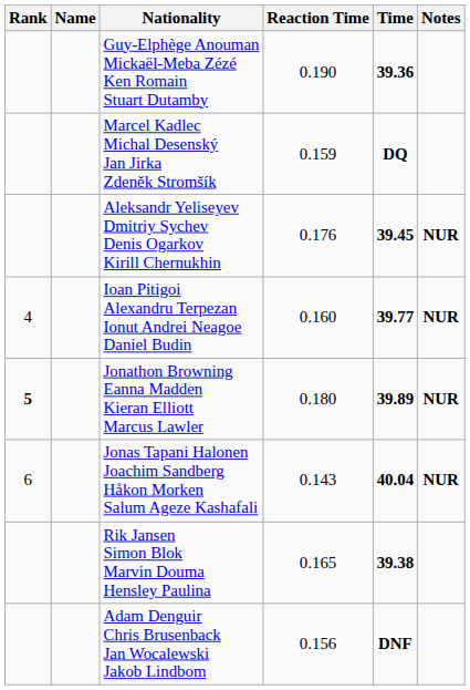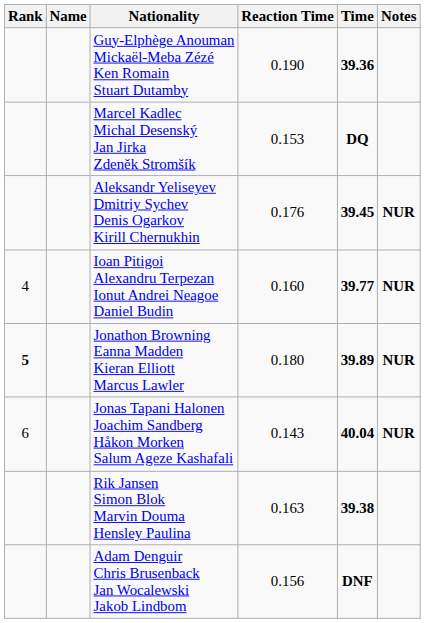 <table class="wikitable sortable" style="text-align:center">
 <tr>
 <th>Rank</th>
 <th>Name</th>
 <th>Nationality</th>
 <th>Reaction Time</th>
 <th>Time</th>
 <th>Notes</th>
 </tr>
 <tr>
 <td></td>
 <td align=left></td>
 <td align=left><a href='#'>Guy-Elphège Anouman</a><br><a href='#'>Mickaël-Meba Zézé</a><br><a href='#'>Ken Romain</a><br><a href='#'>Stuart Dutamby</a><br></td>
 <td>0.190</td>
 <td><strong>39.36</strong></td>
 <td></td>
 </tr>
 <tr>
 <td></td>
 <td align=left></td>
 <td align=left><a href='#'>Marcel Kadlec</a><br><a href='#'>Michal Desenský</a><br><a href='#'>Jan Jirka</a><br><a href='#'>Zdeněk Stromšík</a><br></td>
-<td>0.159</td>
+<td>0.153</td>
 <td><strong>DQ</strong></td>
 <td></td>
 </tr>
 <tr>
 <td></td>
 <td align=left></td>
 <td align=left><a href='#'>Aleksandr Yeliseyev</a><br><a href='#'>Dmitriy Sychev</a><br><a href='#'>Denis Ogarkov</a><br><a href='#'>Kirill Chernukhin</a><br></td>
 <td>0.176</td>
 <td><strong>39.45</strong></td>
 <td><strong>NUR</strong></td>
 </tr>
 <tr>
 <td>4</td>
 <td align=left></td>
 <td align=left><a href='#'>Ioan Pitigoi</a><br><a href='#'>Alexandru Terpezan</a><br><a href='#'>Ionut Andrei Neagoe</a><br><a href='#'>Daniel Budin</a><br></td>
 <td>0.160</td>
 <td><strong>39.77</strong></td>
 <td><strong>NUR</strong></td>
 </tr>
 <tr>
 <td><strong>5</strong></td>
 <td align=left></td>
 <td align=left><a href='#'>Jonathon Browning</a><br><a href='#'>Eanna Madden</a><br><a href='#'>Kieran Elliott</a><br><a href='#'>Marcus Lawler</a><br></td>
 <td>0.180</td>
 <td><strong>39.89</strong></td>
 <td><strong>NUR</strong></td>
 </tr>
 <tr>
 <td>6</td>
 <td align=left></td>
 <td align=left><a href='#'>Jonas Tapani Halonen</a><br><a href='#'>Joachim Sandberg</a><br><a href='#'>Håkon Morken</a><br><a href='#'>Salum Ageze Kashafali</a><br></td>
 <td>0.143</td>
 <td><strong>40.04</strong></td>
 <td><strong>NUR</strong></td>
 </tr>
 <tr>
 <td></td>
 <td align=left></td>
 <td align=left><a href='#'>Rik Jansen</a><br><a href='#'>Simon Blok</a><br><a href='#'>Marvin Douma</a><br><a href='#'>Hensley Paulina</a><br></td>
-<td>0.165</td>
+<td>0.163</td>
 <td><strong>39.38</strong></td>
 <td></td>
 </tr>
 <tr>
 <td></td>
 <td align=left></td>
 <td align=left><a href='#'>Adam Denguir</a><br><a href='#'>Chris Brusenback</a><br><a href='#'>Jan Wocalewski</a><br><a href='#'>Jakob Lindbom</a><br></td>
 <td>0.156</td>
 <td><strong>DNF</strong></td>
 <td></td>
 </tr>
 </table>
